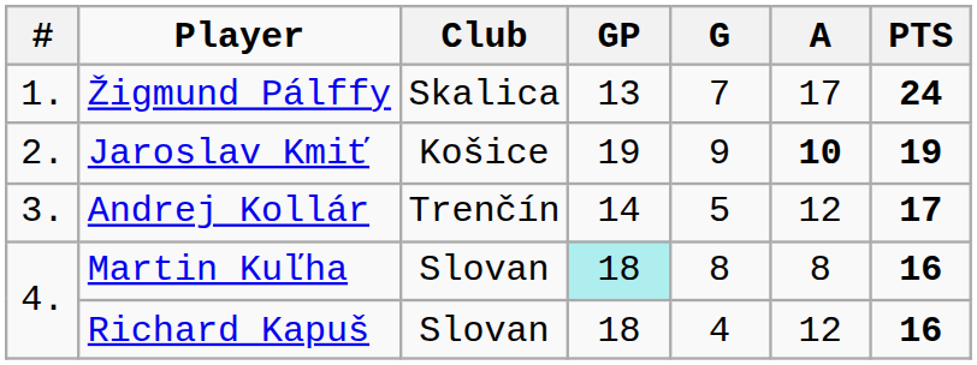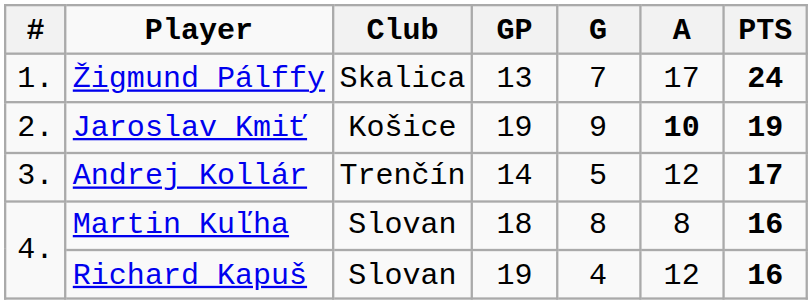 <table class="wikitable" style="text-align: center;">
 <tr>
 <th width="20"><strong>#</strong></th>
 <td><strong>Player</strong></td>
 <th width="30"><strong>Club</strong></th>
 <th width="30"><strong>GP</strong></th>
 <th width="30"><strong>G</strong></th>
 <th width="30"><strong>A</strong></th>
 <th width="30"><strong>PTS</strong></th>
 </tr>
 <tr>
 <td>1.</td>
 <td align="left"> <a href='#'>Žigmund Pálffy</a></td>
 <td>Skalica</td>
 <td>13</td>
 <td>7</td>
 <td>17</td>
 <td><strong>24</strong></td>
 </tr>
 <tr>
 <td>2.</td>
 <td align="left"> <a href='#'>Jaroslav Kmiť</a></td>
 <td>Košice</td>
 <td>19</td>
 <td>9</td>
 <td><strong>10</strong></td>
 <td><strong>19</strong></td>
 </tr>
 <tr>
 <td>3.</td>
 <td align="left"> <a href='#'>Andrej Kollár</a></td>
 <td>Trenčín</td>
 <td>14</td>
 <td>5</td>
 <td>12</td>
 <td><strong>17</strong></td>
 </tr>
 <tr>
 <td rowspan="2" valign="left">4.</td>
 <td align="left"> <a href='#'>Martin Kuľha</a></td>
 <td>Slovan</td>
-<td style="background: paleturquoise;">18</td>
+<td>18</td>
 <td>8</td>
 <td>8</td>
 <td><strong>16</strong></td>
 </tr>
 <tr>
 <td align="left"> <a href='#'>Richard Kapuš</a></td>
 <td>Slovan</td>
-<td>18</td>
+<td>19</td>
 <td>4</td>
 <td>12</td>
 <td><strong>16</strong></td>
 </tr>
 </table>
